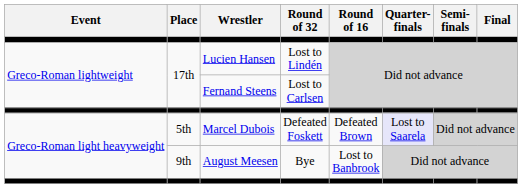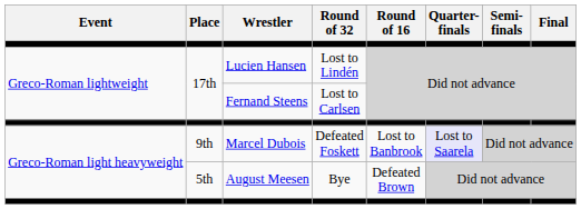 <table class=wikitable>
 <tr>
 <th>Event</th>
 <th>Place</th>
 <th>Wrestler</th>
 <th>Round <br> of 32</th>
 <th>Round <br> of 16</th>
 <th>Quarter-<br>finals</th>
 <th>Semi-<br>finals</th>
 <th>Final</th>
 </tr>
 <tr bgcolor=black>
 <td></td>
 <td></td>
 <td></td>
 <td></td>
 <td></td>
 <td></td>
 <td></td>
 <td></td>
 </tr>
 <tr align=center>
 <td rowspan=2 align=left><a href='#'>Greco-Roman lightweight</a></td>
 <td rowspan=2>17th</td>
 <td align=left><a href='#'>Lucien Hansen</a></td>
 <td>Lost to <br> <a href='#'>Lindén</a></td>
 <td rowspan=2 colspan=4 bgcolor=lightgray>Did not advance</td>
 </tr>
 <tr align=center>
 <td align=left><a href='#'>Fernand Steens</a></td>
 <td>Lost to <br> <a href='#'>Carlsen</a></td>
 </tr>
 <tr bgcolor=black>
 <td></td>
 <td></td>
 <td></td>
 <td></td>
 <td></td>
 <td></td>
 <td></td>
 <td></td>
 </tr>
 <tr align=center>
 <td rowspan=2 align=left><a href='#'>Greco-Roman light heavyweight</a></td>
-<td>5th</td>
+<td>9th</td>
 <td align=left><a href='#'>Marcel Dubois</a></td>
 <td>Defeated <br> <a href='#'>Foskett</a></td>
-<td>Defeated <br> <a href='#'>Brown</a></td>
+<td>Lost to <br> <a href='#'>Banbrook</a></td>
 <td style="background: lavender;">Lost to <br> <a href='#'>Saarela</a></td>
 <td colspan=2 bgcolor=lightgray>Did not advance</td>
 </tr>
 <tr align=center>
-<td>9th</td>
+<td>5th</td>
 <td align=left><a href='#'>August Meesen</a></td>
 <td>Bye</td>
-<td>Lost to <br> <a href='#'>Banbrook</a></td>
+<td>Defeated <br> <a href='#'>Brown</a></td>
 <td colspan=3 bgcolor=lightgray>Did not advance</td>
 </tr>
 <tr bgcolor=black>
 <td></td>
 <td></td>
 <td></td>
 <td></td>
 <td></td>
 <td></td>
 <td></td>
 <td></td>
 </tr>
 </table>
